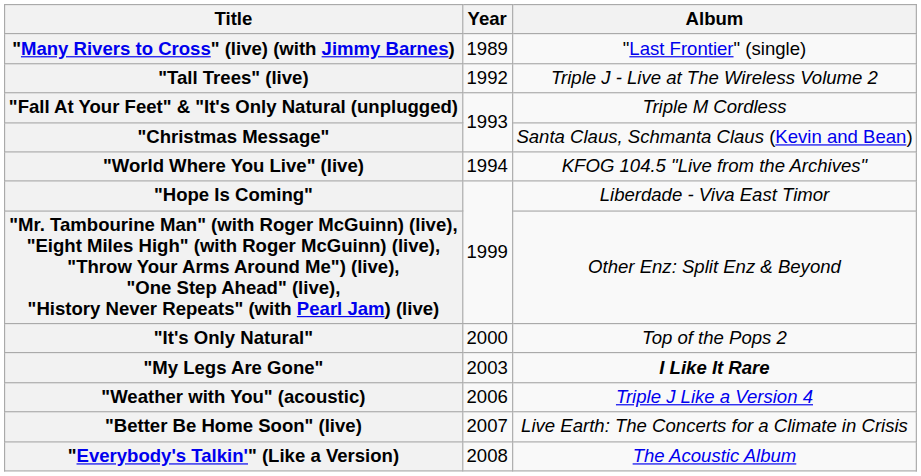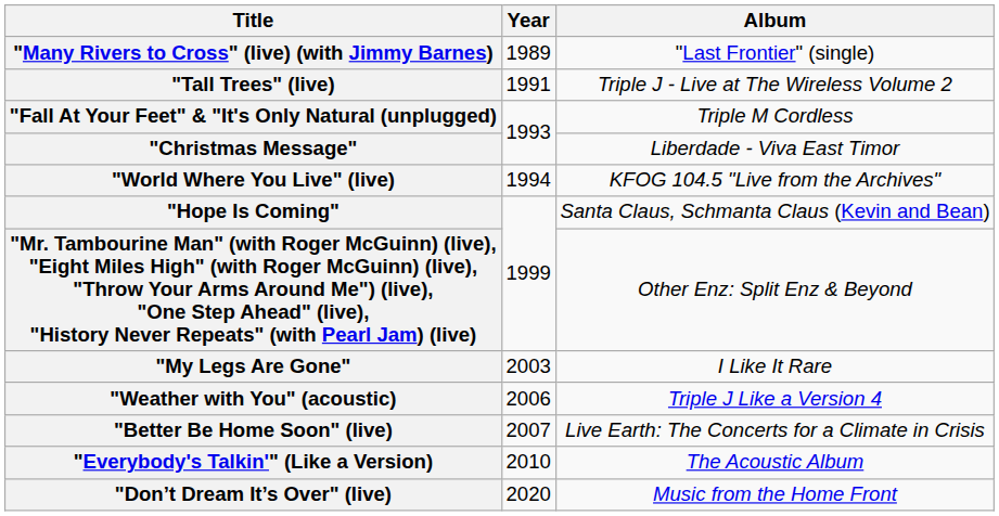 <table class="wikitable plainrowheaders" style="text-align:center;" border="1">
 <tr>
 <th scope="col">Title</th>
 <th scope="col">Year</th>
 <th scope="col">Album</th>
 </tr>
 <tr>
 <th scope="row">"<a href='#'>Many Rivers to Cross</a>" (live) (with <a href='#'>Jimmy Barnes</a>)</th>
 <td>1989</td>
 <td>"<a href='#'>Last Frontier</a>" (single)</td>
 </tr>
 <tr>
 <th scope="row">"Tall Trees" (live)</th>
-<td>1992</td>
+<td>1991</td>
 <td><em>Triple J - Live at The Wireless Volume 2</em></td>
 </tr>
 <tr>
 <th scope="row">"Fall At Your Feet" & "It's Only Natural (unplugged)</th>
 <td rowspan=2>1993</td>
 <td><em>Triple M Cordless</em></td>
 </tr>
 <tr>
 <th scope="row">"Christmas Message"</th>
-<td><em>Santa Claus, Schmanta Claus</em> (<a href='#'>Kevin and Bean</a>)</td>
+<td><em>Liberdade - Viva East Timor</em></td>
 </tr>
 <tr>
 <th scope="row">"World Where You Live" (live)</th>
 <td>1994</td>
 <td><em>KFOG 104.5 "Live from the Archives"</em></td>
 </tr>
 <tr>
 <th scope="row">"Hope Is Coming"</th>
 <td rowspan=2>1999</td>
-<td><em>Liberdade - Viva East Timor</em></td>
+<td><em>Santa Claus, Schmanta Claus</em> (<a href='#'>Kevin and Bean</a>)</td>
 </tr>
 <tr>
 <th scope="row">"Mr. Tambourine Man" (with Roger McGuinn) (live),<br> "Eight Miles High" (with Roger McGuinn) (live),<br> "Throw Your Arms Around Me") (live),<br> "One Step Ahead" (live),<br> "History Never Repeats" (with <a href='#'>Pearl Jam</a>) (live)</th>
 <td><em>Other Enz: Split Enz & Beyond</em></td>
 </tr>
 <tr>
-<th scope="row">"It's Only Natural"</th>
-<td>2000</td>
-<td><em>Top of the Pops 2</em></td>
-</tr>
-<tr>
 <th scope="row">"My Legs Are Gone"</th>
 <td>2003</td>
-<td><strong><em>I Like It Rare</em></strong></td>
+<td><em>I Like It Rare</em></td>
 </tr>
 <tr>
 <th scope="row">"Weather with You" (acoustic)</th>
 <td>2006</td>
 <td><em><a href='#'>Triple J Like a Version 4</a></em></td>
 </tr>
 <tr>
 <th scope="row">"Better Be Home Soon" (live)</th>
 <td>2007</td>
 <td><em>Live Earth: The Concerts for a Climate in Crisis</em></td>
 </tr>
 <tr>
 <th scope="row">"<a href='#'>Everybody's Talkin'</a>" (Like a Version)</th>
-<td>2008</td>
+<td>2010</td>
 <td><em><a href='#'> The Acoustic Album</a></em></td>
 </tr>
+<tr>
+<th scope="row">"Don’t Dream It’s Over" (live)</th>
+<td>2020</td>
+<td><em><a href='#'> Music from the Home Front</a></em></td>
+</tr>
 </table>
